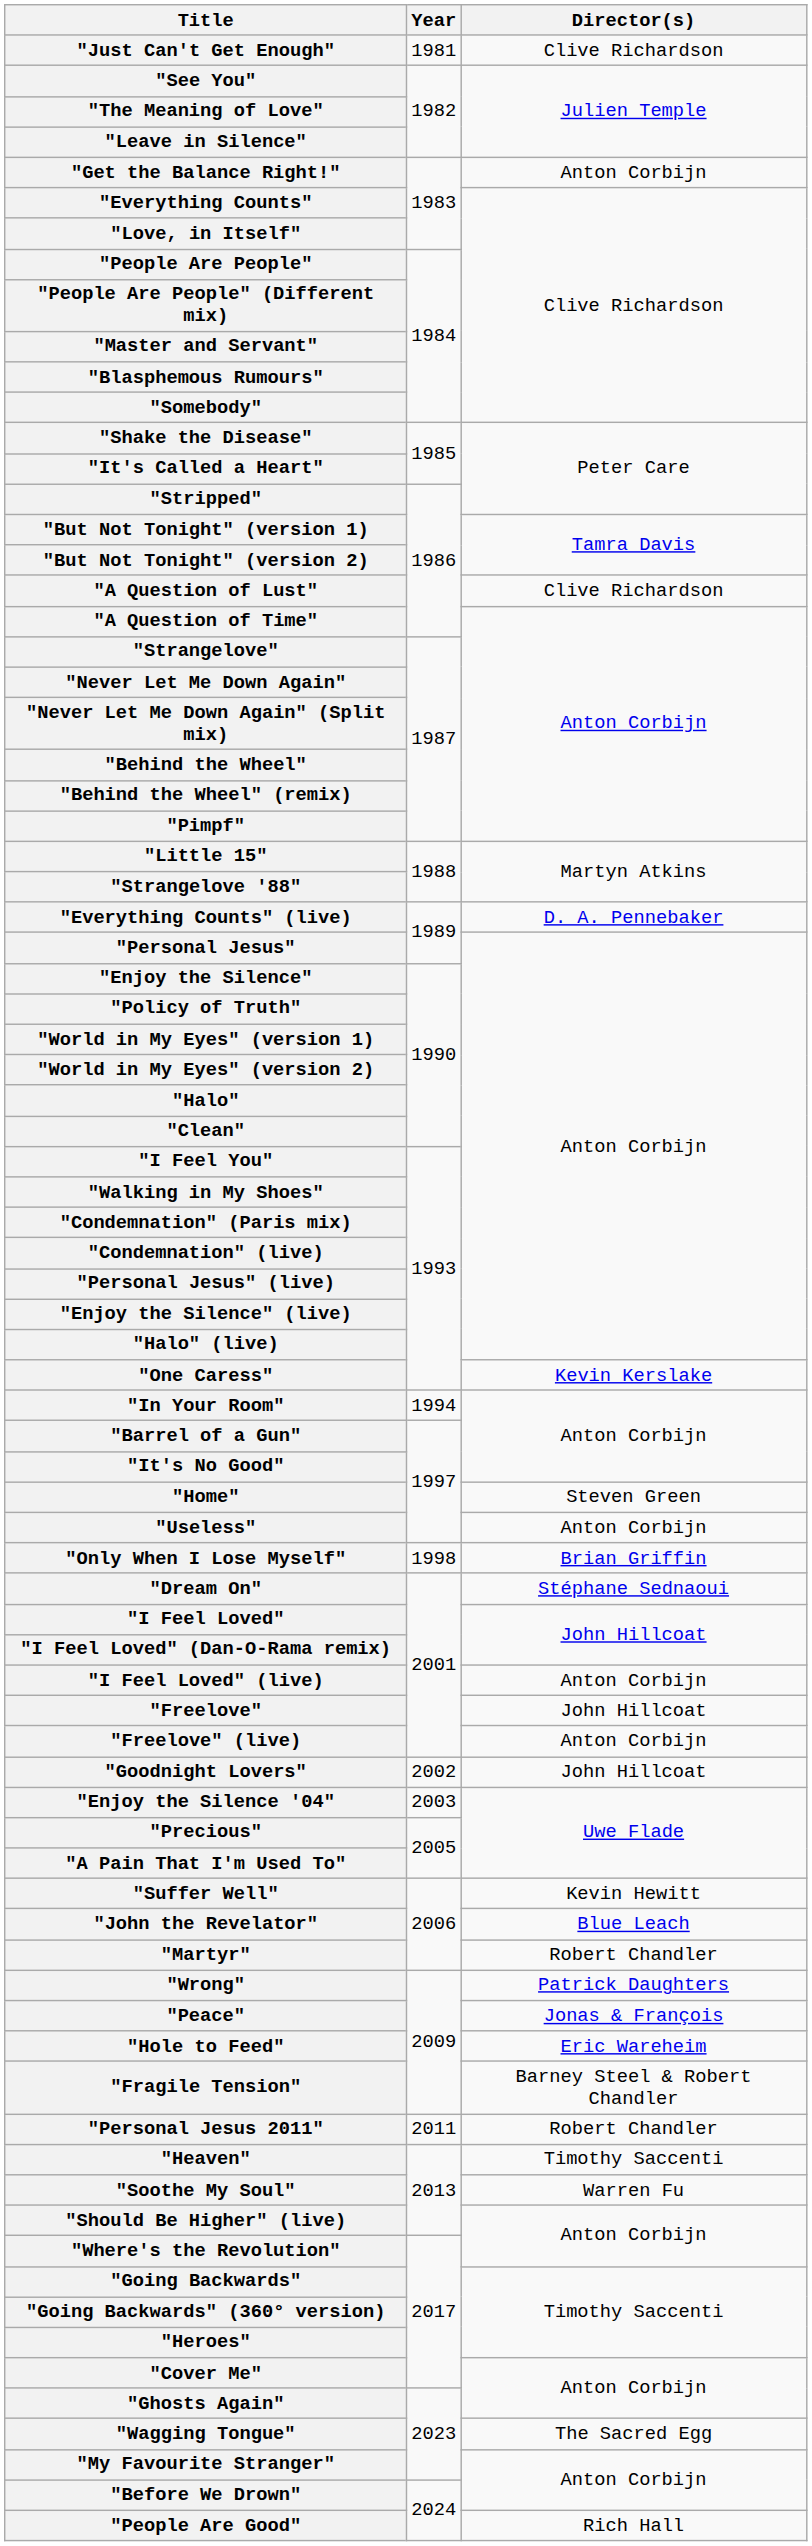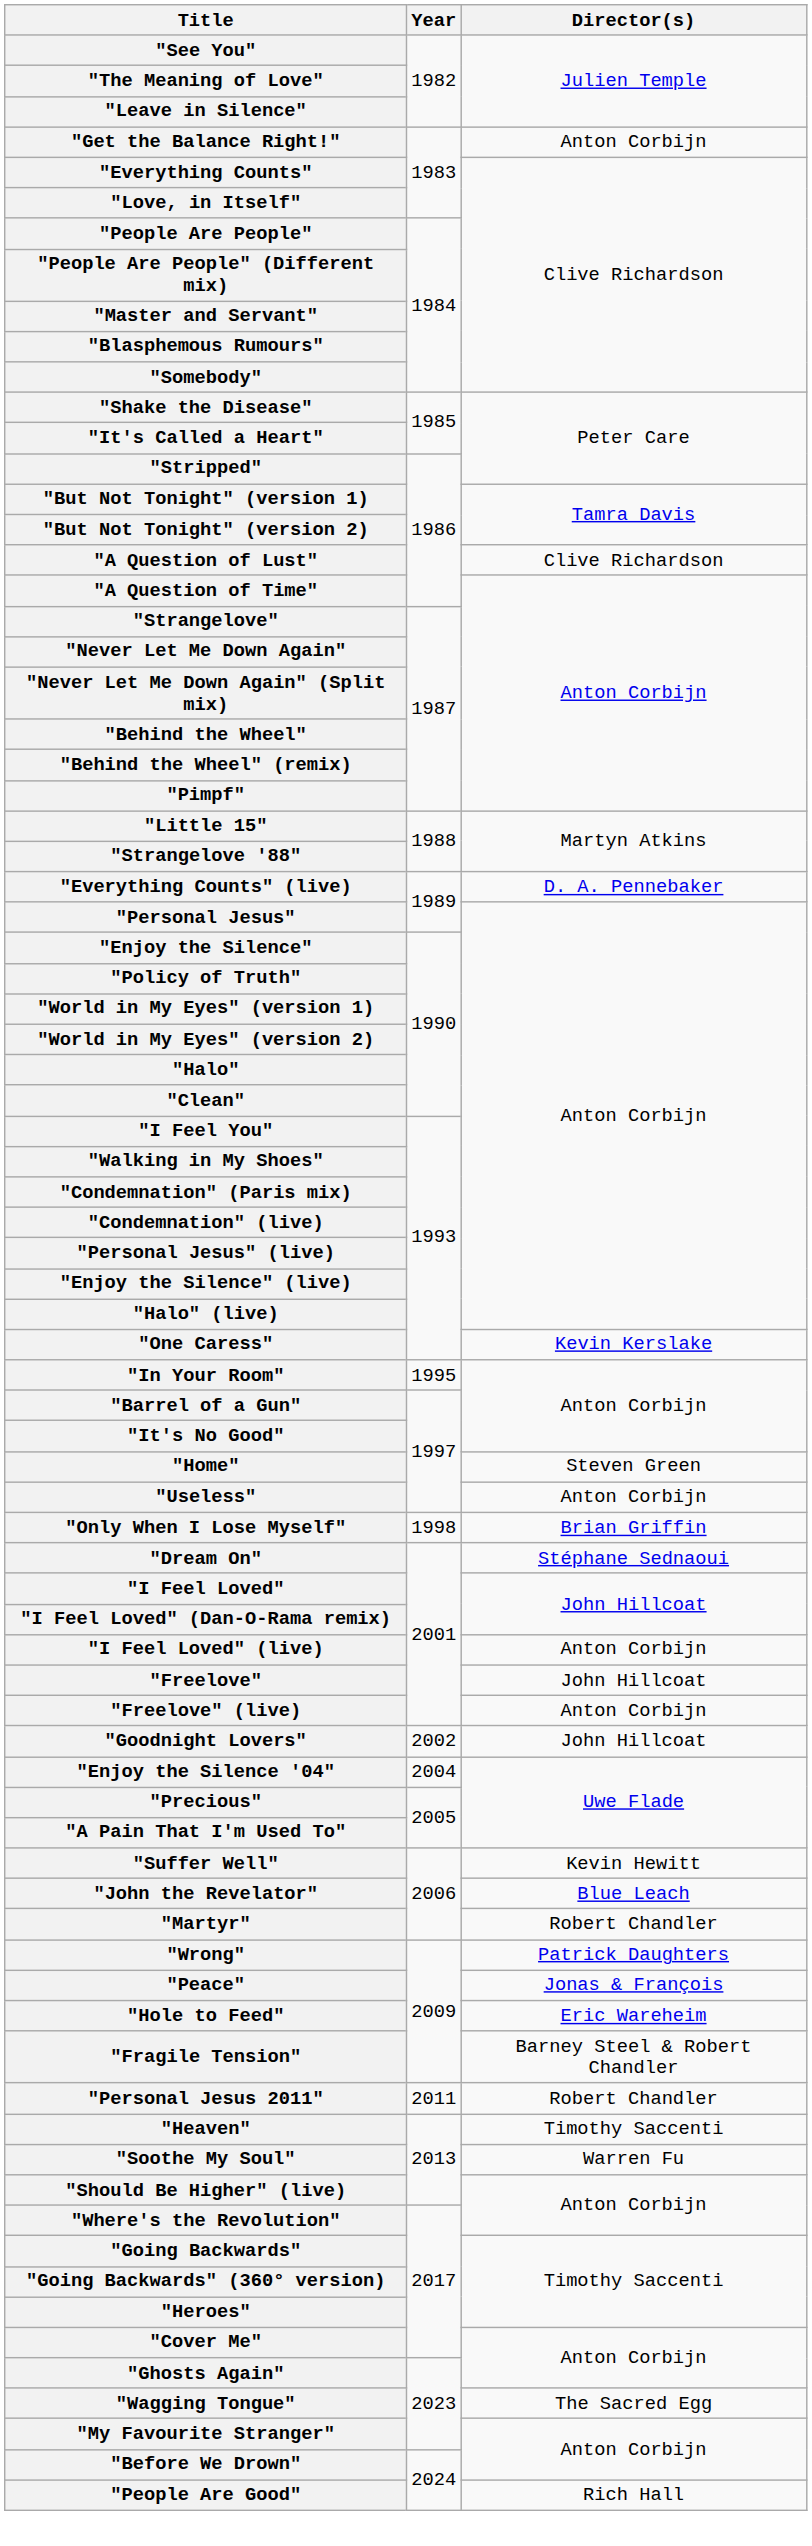 <table class="wikitable plainrowheaders" style="text-align:center;">
 <tr>
 <th scope="col" style="width:21em;">Title</th>
 <th scope="col">Year</th>
 <th scope="col" style="width:18em;">Director(s)</th>
-</tr>
-<tr>
-<th scope="row">"Just Can't Get Enough"</th>
-<td>1981</td>
-<td>Clive Richardson</td>
 </tr>
 <tr>
 <th scope="row">"See You"</th>
 <td rowspan="3">1982</td>
 <td rowspan="3"><a href='#'>Julien Temple</a></td>
 </tr>
 <tr>
 <th scope="row">"The Meaning of Love"</th>
 </tr>
 <tr>
 <th scope="row">"Leave in Silence"</th>
 </tr>
 <tr>
 <th scope="row">"Get the Balance Right!"</th>
 <td rowspan="3">1983</td>
 <td>Anton Corbijn</td>
 </tr>
 <tr>
 <th scope="row">"Everything Counts"</th>
 <td rowspan="7">Clive Richardson</td>
 </tr>
 <tr>
 <th scope="row">"Love, in Itself"</th>
 </tr>
 <tr>
 <th scope="row">"People Are People"</th>
 <td rowspan="5">1984</td>
 </tr>
 <tr>
 <th scope="row">"People Are People" (Different mix)</th>
 </tr>
 <tr>
 <th scope="row">"Master and Servant"</th>
 </tr>
 <tr>
 <th scope="row">"Blasphemous Rumours"</th>
 </tr>
 <tr>
 <th scope="row">"Somebody"</th>
 </tr>
 <tr>
 <th scope="row">"Shake the Disease"</th>
 <td rowspan="2">1985</td>
 <td rowspan="3">Peter Care</td>
 </tr>
 <tr>
 <th scope="row">"It's Called a Heart"</th>
 </tr>
 <tr>
 <th scope="row">"Stripped"</th>
 <td rowspan="5">1986</td>
 </tr>
 <tr>
 <th scope="row">"But Not Tonight" (version 1)</th>
 <td rowspan="2"><a href='#'>Tamra Davis</a></td>
 </tr>
 <tr>
 <th scope="row">"But Not Tonight" (version 2)</th>
 </tr>
 <tr>
 <th scope="row">"A Question of Lust"</th>
 <td>Clive Richardson</td>
 </tr>
 <tr>
 <th scope="row">"A Question of Time"</th>
 <td rowspan="7"><a href='#'>Anton Corbijn</a></td>
 </tr>
 <tr>
 <th scope="row">"Strangelove"</th>
 <td rowspan="6">1987</td>
 </tr>
 <tr>
 <th scope="row">"Never Let Me Down Again"</th>
 </tr>
 <tr>
 <th scope="row">"Never Let Me Down Again" (Split mix)</th>
 </tr>
 <tr>
 <th scope="row">"Behind the Wheel"</th>
 </tr>
 <tr>
 <th scope="row">"Behind the Wheel" (remix)</th>
 </tr>
 <tr>
 <th scope="row">"Pimpf"</th>
 </tr>
 <tr>
 <th scope="row">"Little 15"</th>
 <td rowspan="2">1988</td>
 <td rowspan="2">Martyn Atkins</td>
 </tr>
 <tr>
 <th scope="row">"Strangelove '88"</th>
 </tr>
 <tr>
 <th scope="row">"Everything Counts" (live)</th>
 <td rowspan="2">1989</td>
 <td><a href='#'>D. A. Pennebaker</a></td>
 </tr>
 <tr>
 <th scope="row">"Personal Jesus"</th>
 <td rowspan="14">Anton Corbijn</td>
 </tr>
 <tr>
 <th scope="row">"Enjoy the Silence"</th>
 <td rowspan="6">1990</td>
 </tr>
 <tr>
 <th scope="row">"Policy of Truth"</th>
 </tr>
 <tr>
 <th scope="row">"World in My Eyes" (version 1)</th>
 </tr>
 <tr>
 <th scope="row">"World in My Eyes" (version 2)</th>
 </tr>
 <tr>
 <th scope="row">"Halo"</th>
 </tr>
 <tr>
 <th scope="row">"Clean"</th>
 </tr>
 <tr>
 <th scope="row">"I Feel You"</th>
 <td rowspan="8">1993</td>
 </tr>
 <tr>
 <th scope="row">"Walking in My Shoes"</th>
 </tr>
 <tr>
 <th scope="row">"Condemnation" (Paris mix)</th>
 </tr>
 <tr>
 <th scope="row">"Condemnation" (live)</th>
 </tr>
 <tr>
 <th scope="row">"Personal Jesus" (live)</th>
 </tr>
 <tr>
 <th scope="row">"Enjoy the Silence" (live)</th>
 </tr>
 <tr>
 <th scope="row">"Halo" (live)</th>
 </tr>
 <tr>
 <th scope="row">"One Caress"</th>
 <td><a href='#'>Kevin Kerslake</a></td>
 </tr>
 <tr>
 <th scope="row">"In Your Room"</th>
-<td>1994</td>
+<td>1995</td>
 <td rowspan="3">Anton Corbijn</td>
 </tr>
 <tr>
 <th scope="row">"Barrel of a Gun"</th>
 <td rowspan="4">1997</td>
 </tr>
 <tr>
 <th scope="row">"It's No Good"</th>
 </tr>
 <tr>
 <th scope="row">"Home"</th>
 <td>Steven Green</td>
 </tr>
 <tr>
 <th scope="row">"Useless"</th>
 <td>Anton Corbijn</td>
 </tr>
 <tr>
 <th scope="row">"Only When I Lose Myself"</th>
 <td>1998</td>
 <td><a href='#'>Brian Griffin</a></td>
 </tr>
 <tr>
 <th scope="row">"Dream On"</th>
 <td rowspan="6">2001</td>
 <td><a href='#'>Stéphane Sednaoui</a></td>
 </tr>
 <tr>
 <th scope="row">"I Feel Loved"</th>
 <td rowspan="2"><a href='#'>John Hillcoat</a></td>
 </tr>
 <tr>
 <th scope="row">"I Feel Loved" (Dan-O-Rama remix)</th>
 </tr>
 <tr>
 <th scope="row">"I Feel Loved" (live)</th>
 <td>Anton Corbijn</td>
 </tr>
 <tr>
 <th scope="row">"Freelove"</th>
 <td>John Hillcoat</td>
 </tr>
 <tr>
 <th scope="row">"Freelove" (live)</th>
 <td>Anton Corbijn</td>
 </tr>
 <tr>
 <th scope="row">"Goodnight Lovers"</th>
 <td>2002</td>
 <td>John Hillcoat</td>
 </tr>
 <tr>
 <th scope="row">"Enjoy the Silence '04"</th>
-<td>2003</td>
+<td>2004</td>
 <td rowspan="3"><a href='#'>Uwe Flade</a></td>
 </tr>
 <tr>
 <th scope="row">"Precious"</th>
 <td rowspan="2">2005</td>
 </tr>
 <tr>
 <th scope="row">"A Pain That I'm Used To"</th>
 </tr>
 <tr>
 <th scope="row">"Suffer Well"</th>
 <td rowspan="3">2006</td>
 <td>Kevin Hewitt</td>
 </tr>
 <tr>
 <th scope="row">"John the Revelator"</th>
 <td><a href='#'>Blue Leach</a></td>
 </tr>
 <tr>
 <th scope="row">"Martyr"</th>
 <td>Robert Chandler</td>
 </tr>
 <tr>
 <th scope="row">"Wrong"</th>
 <td rowspan="4">2009</td>
 <td><a href='#'>Patrick Daughters</a></td>
 </tr>
 <tr>
 <th scope="row">"Peace"</th>
 <td><a href='#'>Jonas & François</a></td>
 </tr>
 <tr>
 <th scope="row">"Hole to Feed"</th>
 <td><a href='#'>Eric Wareheim</a></td>
 </tr>
 <tr>
 <th scope="row">"Fragile Tension"</th>
 <td>Barney Steel & Robert Chandler</td>
 </tr>
 <tr>
 <th scope="row">"Personal Jesus 2011"</th>
 <td>2011</td>
 <td>Robert Chandler</td>
 </tr>
 <tr>
 <th scope="row">"Heaven"</th>
 <td rowspan="3">2013</td>
 <td>Timothy Saccenti</td>
 </tr>
 <tr>
 <th scope="row">"Soothe My Soul"</th>
 <td>Warren Fu</td>
 </tr>
 <tr>
 <th scope="row">"Should Be Higher" (live)</th>
 <td rowspan="2">Anton Corbijn</td>
 </tr>
 <tr>
 <th scope="row">"Where's the Revolution"</th>
 <td rowspan="5">2017</td>
 </tr>
 <tr>
 <th scope="row">"Going Backwards"</th>
 <td rowspan="3">Timothy Saccenti</td>
 </tr>
 <tr>
 <th scope="row">"Going Backwards" (360° version)</th>
 </tr>
 <tr>
 <th scope="row">"Heroes"</th>
 </tr>
 <tr>
 <th scope="row">"Cover Me"</th>
 <td rowspan="2">Anton Corbijn</td>
 </tr>
 <tr>
 <th scope="row">"Ghosts Again"</th>
 <td rowspan="3">2023</td>
 </tr>
 <tr>
 <th scope="row">"Wagging Tongue"</th>
 <td>The Sacred Egg</td>
 </tr>
 <tr>
 <th scope="row">"My Favourite Stranger"</th>
 <td rowspan="2">Anton Corbijn</td>
 </tr>
 <tr>
 <th scope="row">"Before We Drown"</th>
 <td rowspan="2">2024</td>
 </tr>
 <tr>
 <th scope="row">"People Are Good"</th>
 <td>Rich Hall</td>
 </tr>
 </table>
